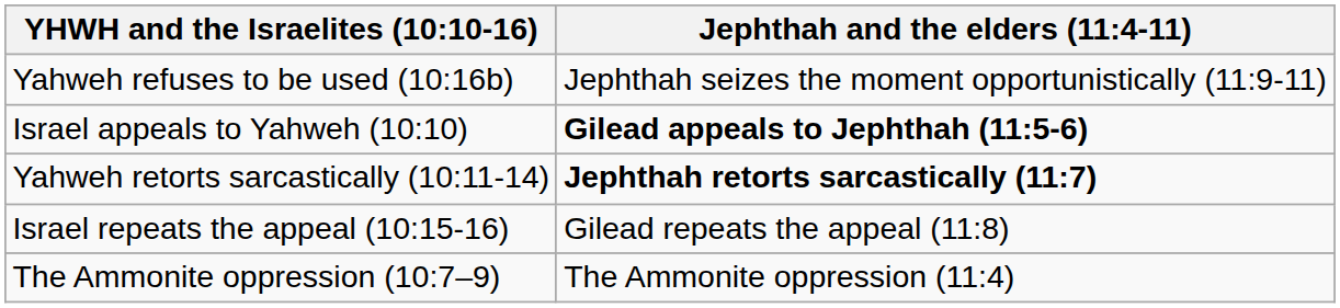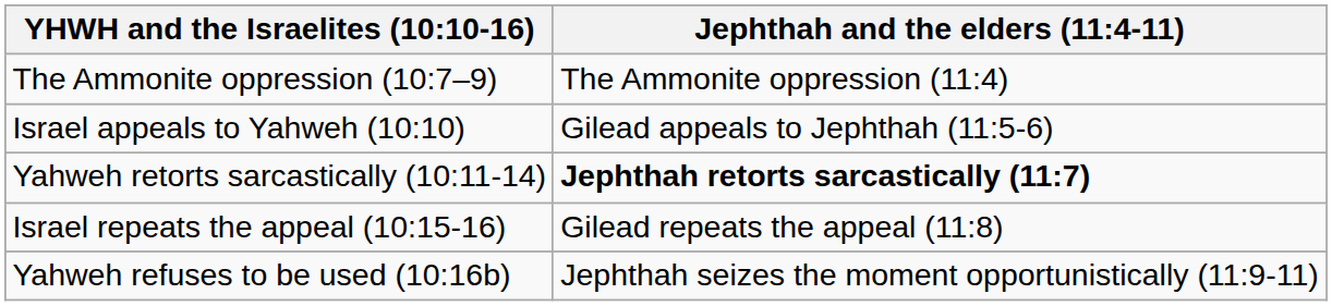 <table class=wikitable>
 <tr>
 <th>YHWH and the Israelites (10:10-16)</th>
 <th>Jephthah and the elders (11:4-11)</th>
 </tr>
 <tr>
-<td>Yahweh refuses to be used (10:16b)</td>
-<td>Jephthah seizes the moment opportunistically (11:9-11)</td>
+<td>The Ammonite oppression (10:7–9)</td>
+<td>The Ammonite oppression (11:4)</td>
 </tr>
 <tr>
 <td>Israel appeals to Yahweh (10:10)</td>
-<td><strong>Gilead appeals to Jephthah (11:5-6)</strong></td>
+<td>Gilead appeals to Jephthah (11:5-6)</td>
 </tr>
 <tr>
 <td>Yahweh retorts sarcastically (10:11-14)</td>
 <td><strong>Jephthah retorts sarcastically (11:7)</strong></td>
 </tr>
 <tr>
 <td>Israel repeats the appeal (10:15-16)</td>
 <td>Gilead repeats the appeal (11:8)</td>
 </tr>
 <tr>
-<td>The Ammonite oppression (10:7–9)</td>
-<td>The Ammonite oppression (11:4)</td>
+<td>Yahweh refuses to be used (10:16b)</td>
+<td>Jephthah seizes the moment opportunistically (11:9-11)</td>
 </tr>
 </table>
